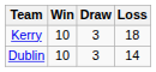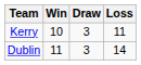 <table class="wikitable" style="text-align:center;">
 <tr>
 <th>Team</th>
 <th>Win</th>
 <th>Draw</th>
 <th>Loss</th>
 </tr>
 <tr |>
 <td><a href='#'>Kerry</a></td>
 <td>10</td>
 <td>3</td>
-<td>18</td>
+<td>11</td>
 </tr>
 <tr>
 <td><a href='#'>Dublin</a></td>
-<td>10</td>
+<td>11</td>
 <td>3</td>
 <td>14</td>
 </tr>
 </table>
